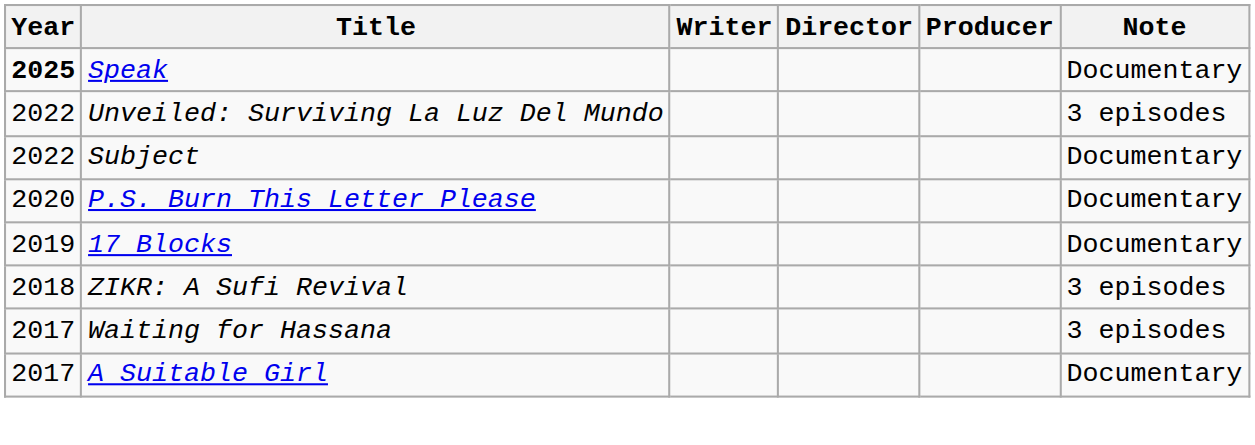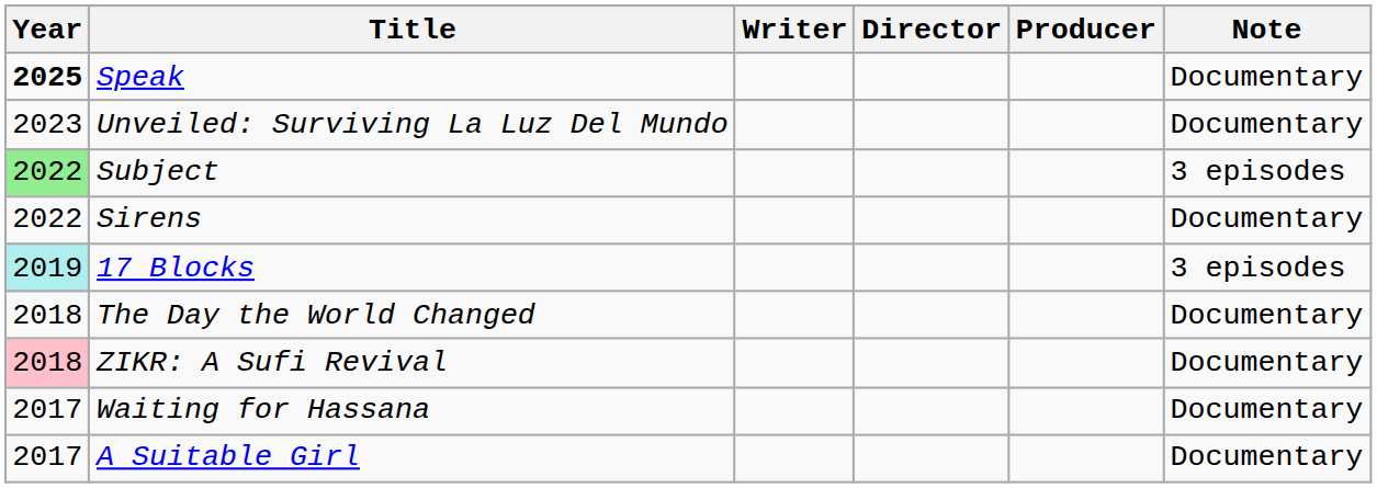 <table class="wikitable sortable">
 <tr>
 <th>Year</th>
 <th>Title</th>
 <th>Writer</th>
 <th>Director</th>
 <th>Producer</th>
 <th>Note</th>
 </tr>
 <tr>
 <td><strong>2025</strong></td>
 <td><em><a href='#'>Speak</a></em></td>
 <td style="text-align:center;"></td>
 <td style="text-align:center;"></td>
 <td style="text-align:center;"></td>
 <td>Documentary</td>
 </tr>
 <tr>
-<td>2022</td>
+<td>2023</td>
 <td><em>Unveiled: Surviving La Luz Del Mundo</em></td>
+<td style="text-align:center;"></td>
+<td style="text-align:center;"></td>
+<td style="text-align:center;"></td>
+<td>Documentary</td>
+</tr>
+<tr>
+<td style="background: lightgreen;">2022</td>
+<td><em>Subject</em></td>
 <td style="text-align:center;"></td>
 <td style="text-align:center;"></td>
 <td style="text-align:center;"></td>
 <td>3 episodes</td>
 </tr>
 <tr>
 <td>2022</td>
-<td><em>Subject</em></td>
+<td><em>Sirens</em></td>
 <td style="text-align:center;"></td>
 <td style="text-align:center;"></td>
 <td style="text-align:center;"></td>
 <td>Documentary</td>
 </tr>
 <tr>
-<td>2020</td>
-<td><em><a href='#'>P.S. Burn This Letter Please</a></em></td>
+<td style="background: paleturquoise;">2019</td>
+<td><em><a href='#'>17 Blocks</a></em></td>
+<td style="text-align:center;"></td>
+<td style="text-align:center;"></td>
+<td style="text-align:center;"></td>
+<td>3 episodes</td>
+</tr>
+<tr>
+<td>2018</td>
+<td><em>The Day the World Changed</em></td>
 <td style="text-align:center;"></td>
 <td style="text-align:center;"></td>
 <td style="text-align:center;"></td>
 <td>Documentary</td>
 </tr>
 <tr>
-<td>2019</td>
-<td><em><a href='#'>17 Blocks</a></em></td>
+<td style="background: pink;">2018</td>
+<td><em>ZIKR: A Sufi Revival</em></td>
 <td style="text-align:center;"></td>
 <td style="text-align:center;"></td>
 <td style="text-align:center;"></td>
 <td>Documentary</td>
-</tr>
-<tr>
-<td>2018</td>
-<td><em>ZIKR: A Sufi Revival</em></td>
-<td style="text-align:center;"></td>
-<td style="text-align:center;"></td>
-<td style="text-align:center;"></td>
-<td>3 episodes</td>
 </tr>
 <tr>
 <td>2017</td>
 <td><em>Waiting for Hassana</em></td>
 <td style="text-align:center;"></td>
 <td style="text-align:center;"></td>
 <td style="text-align:center;"></td>
-<td>3 episodes</td>
+<td>Documentary</td>
 </tr>
 <tr>
 <td>2017</td>
 <td><em><a href='#'>A Suitable Girl</a></em></td>
 <td style="text-align:center;"></td>
 <td style="text-align:center;"></td>
 <td style="text-align:center;"></td>
 <td>Documentary</td>
 </tr>
 </table>
